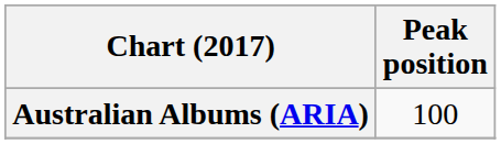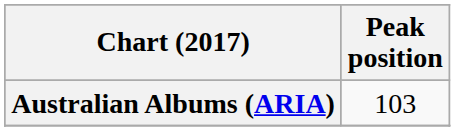 <table class="wikitable sortable plainrowheaders" style="text-align:center">
 <tr>
 <th scope="col">Chart (2017)</th>
 <th scope="col">Peak<br> position</th>
 </tr>
 <tr>
 <th scope="row">Australian Albums (<a href='#'>ARIA</a>)</th>
-<td>100</td>
+<td>103</td>
 </tr>
 <tr>
 </tr>
 <tr>
 </tr>
 <tr>
 </tr>
 <tr>
 </tr>
 <tr>
 </tr>
 <tr>
 </tr>
 <tr>
 </tr>
 <tr>
 </tr>
 <tr>
 </tr>
 </table>
